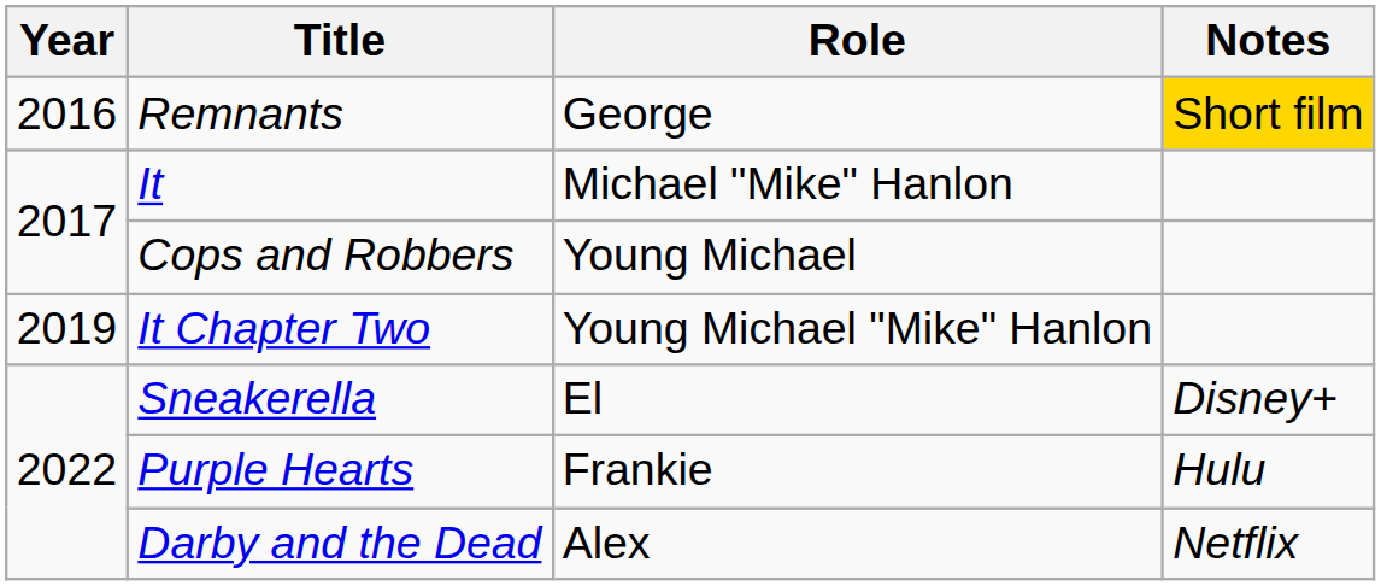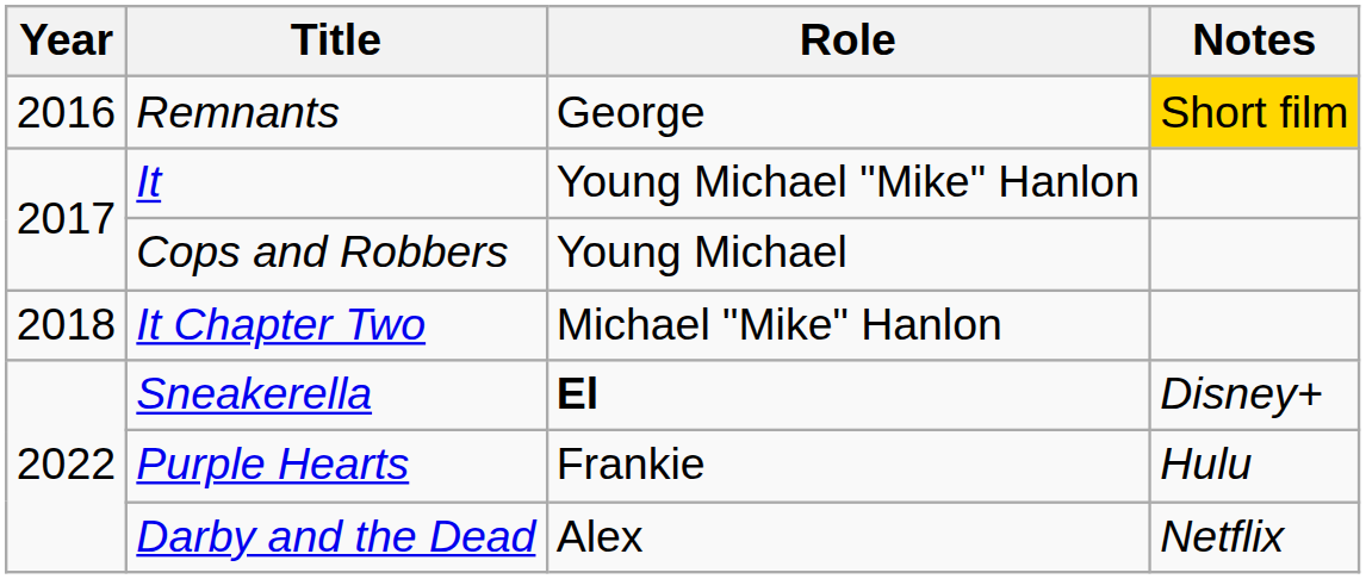 <table class="wikitable sortable">
 <tr>
 <th>Year</th>
 <th>Title</th>
 <th>Role</th>
 <th class="unsortable">Notes</th>
 </tr>
 <tr>
 <td>2016</td>
 <td><em>Remnants</em></td>
 <td>George</td>
 <td style="background: gold;">Short film</td>
 </tr>
 <tr>
 <td rowspan="2">2017</td>
 <td><em><a href='#'>It</a></em></td>
-<td>Michael "Mike" Hanlon</td>
+<td>Young Michael "Mike" Hanlon</td>
 <td></td>
 </tr>
 <tr>
 <td><em>Cops and Robbers</em></td>
 <td>Young Michael</td>
 <td></td>
 </tr>
 <tr>
-<td>2019</td>
+<td>2018</td>
 <td><em><a href='#'>It Chapter Two</a></em></td>
-<td>Young Michael "Mike" Hanlon</td>
+<td>Michael "Mike" Hanlon</td>
 <td></td>
 </tr>
 <tr>
 <td rowspan="3">2022</td>
 <td><em><a href='#'>Sneakerella</a></em></td>
-<td>El</td>
+<td><strong>El</strong></td>
 <td><em>Disney+</em></td>
 </tr>
 <tr>
 <td><em><a href='#'>Purple Hearts</a></em></td>
 <td>Frankie</td>
 <td><em>Hulu</em></td>
 </tr>
 <tr>
 <td><em><a href='#'>Darby and the Dead</a></em></td>
 <td>Alex</td>
 <td><em>Netflix</em></td>
 </tr>
 </table>
